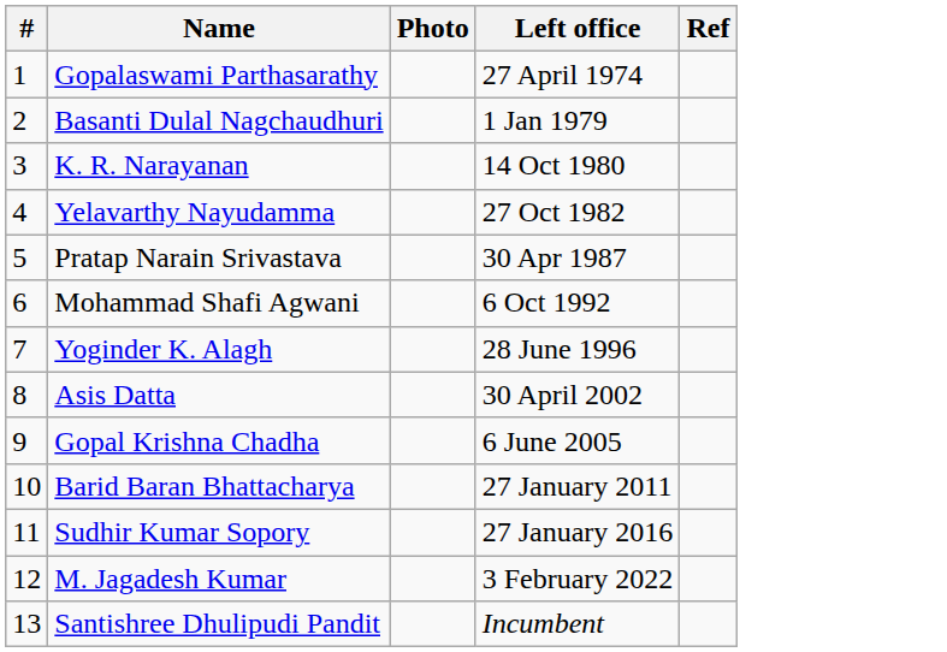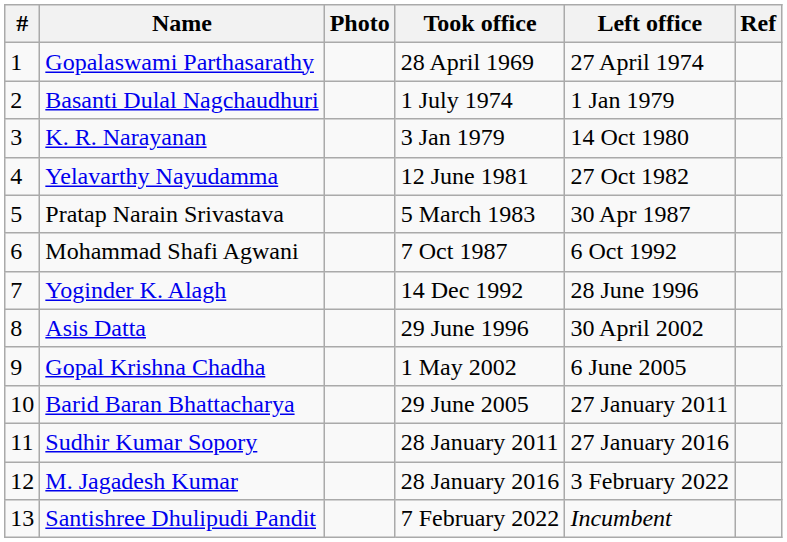 <table class="wikitable">
 <tr>
 <th>#</th>
 <th>Name</th>
 <th>Photo</th>
+<th>Took office</th>
 <th>Left office</th>
 <th>Ref</th>
 </tr>
 <tr>
 <td>1</td>
 <td><a href='#'>Gopalaswami Parthasarathy</a></td>
 <td></td>
+<td>28 April 1969</td>
 <td>27 April 1974</td>
 <td></td>
 </tr>
 <tr>
 <td>2</td>
 <td><a href='#'>Basanti Dulal Nagchaudhuri</a></td>
 <td></td>
+<td>1 July 1974</td>
 <td>1 Jan 1979</td>
 <td></td>
 </tr>
 <tr>
 <td>3</td>
 <td><a href='#'>K. R. Narayanan</a></td>
 <td></td>
+<td>3 Jan 1979</td>
 <td>14 Oct 1980</td>
 <td></td>
 </tr>
 <tr>
 <td>4</td>
 <td><a href='#'>Yelavarthy Nayudamma</a></td>
 <td></td>
+<td>12 June 1981</td>
 <td>27 Oct 1982</td>
 <td></td>
 </tr>
 <tr>
 <td>5</td>
 <td>Pratap Narain Srivastava</td>
 <td></td>
+<td>5 March 1983</td>
 <td>30 Apr 1987</td>
 <td></td>
 </tr>
 <tr>
 <td>6</td>
 <td>Mohammad Shafi Agwani</td>
 <td></td>
+<td>7 Oct 1987</td>
 <td>6 Oct 1992</td>
 <td></td>
 </tr>
 <tr>
 <td>7</td>
 <td><a href='#'>Yoginder K. Alagh</a></td>
 <td></td>
+<td>14 Dec 1992</td>
 <td>28 June 1996</td>
 <td></td>
 </tr>
 <tr>
 <td>8</td>
 <td><a href='#'>Asis Datta</a></td>
 <td></td>
+<td>29 June 1996</td>
 <td>30 April 2002</td>
 <td></td>
 </tr>
 <tr>
 <td>9</td>
 <td><a href='#'>Gopal Krishna Chadha</a></td>
 <td></td>
+<td>1 May 2002</td>
 <td>6 June 2005</td>
 <td></td>
 </tr>
 <tr>
 <td>10</td>
 <td><a href='#'>Barid Baran Bhattacharya</a></td>
 <td></td>
+<td>29 June 2005</td>
 <td>27 January 2011</td>
 <td></td>
 </tr>
 <tr>
 <td>11</td>
 <td><a href='#'>Sudhir Kumar Sopory</a></td>
 <td></td>
+<td>28 January 2011</td>
 <td>27 January 2016</td>
 <td></td>
 </tr>
 <tr>
 <td>12</td>
 <td><a href='#'>M. Jagadesh Kumar</a></td>
 <td></td>
+<td>28 January 2016</td>
 <td>3 February 2022</td>
 <td></td>
 </tr>
 <tr>
 <td>13</td>
 <td><a href='#'>Santishree Dhulipudi Pandit</a></td>
 <td></td>
+<td>7 February 2022</td>
 <td><em>Incumbent</em></td>
 <td></td>
 </tr>
 </table>
